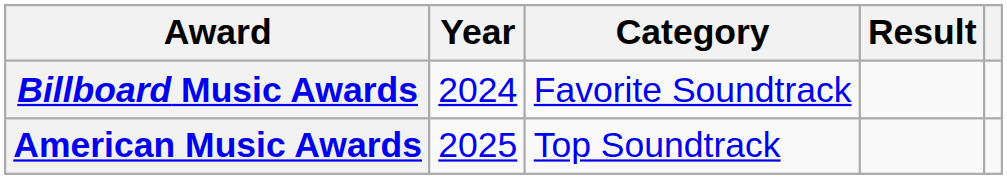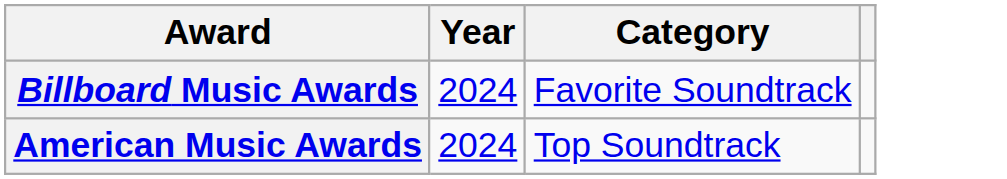 <table class="wikitable sortable plainrowheaders">
 <tr>
 <th scope="col">Award</th>
 <th scope="col">Year</th>
 <th scope="col">Category</th>
-<th scope="col">Result</th>
 <th scope="col" class="unsortable"></th>
 </tr>
 <tr>
 <th scope="row"><a href='#'><em>Billboard</em> Music Awards</a></th>
 <td><a href='#'>2024</a></td>
 <td><a href='#'>Favorite Soundtrack</a></td>
 <td></td>
-<td></td>
 </tr>
 <tr>
 <th scope="row"><a href='#'>American Music Awards</a></th>
-<td><a href='#'>2025</a></td>
+<td><a href='#'>2024</a></td>
 <td><a href='#'>Top Soundtrack</a></td>
-<td></td>
 <td></td>
 </tr>
 </table>
